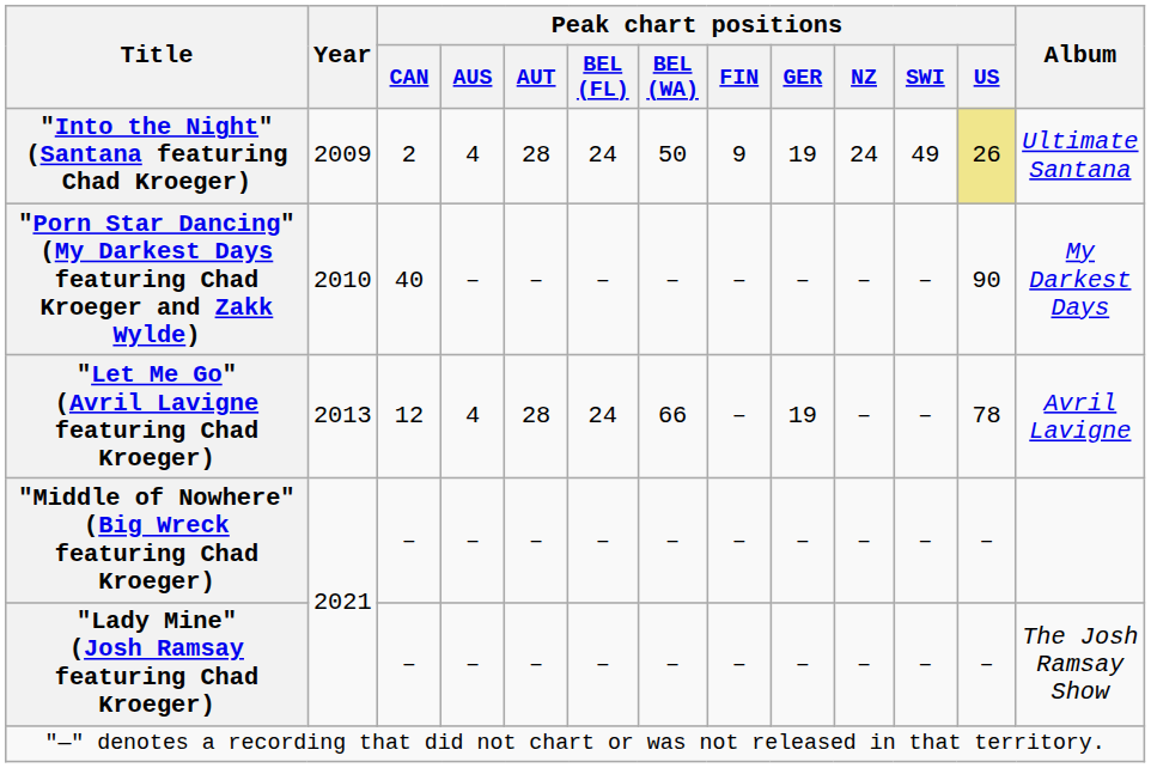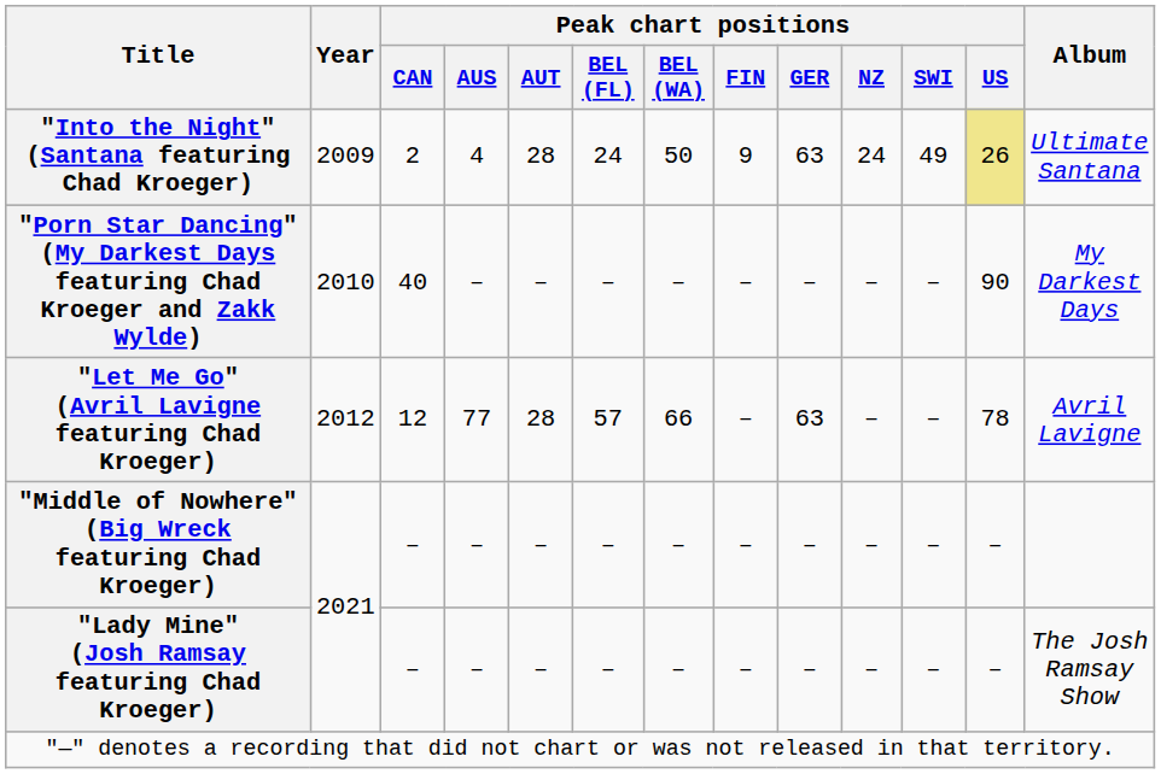 <table class="wikitable plainrowheaders" style="text-align:center;">
 <tr>
 <th scope="col" rowspan="2" style="width:18em;">Title</th>
 <th scope="col" rowspan="2">Year</th>
 <th scope="col" colspan="10">Peak chart positions</th>
 <th scope="col" rowspan="2">Album</th>
 </tr>
 <tr>
 <th scope="col" style="width:3em;font-size:90%;"><a href='#'>CAN</a><br></th>
 <th scope="col" style="width:3em;font-size:90%;"><a href='#'>AUS</a><br></th>
 <th scope="col" style="width:3em;font-size:90%;"><a href='#'>AUT</a><br></th>
 <th scope="col" style="width:3em;font-size:90%;"><a href='#'>BEL (FL)</a><br></th>
 <th scope="col" style="width:3em;font-size:90%;"><a href='#'>BEL (WA)</a><br></th>
 <th scope="col" style="width:3em;font-size:90%;"><a href='#'>FIN</a><br></th>
 <th scope="col" style="width:3em;font-size:90%;"><a href='#'>GER</a><br></th>
 <th scope="col" style="width:3em;font-size:90%;"><a href='#'>NZ</a><br></th>
 <th scope="col" style="width:3em;font-size:90%;"><a href='#'>SWI</a><br></th>
 <th scope="col" style="width:3em;font-size:90%;"><a href='#'>US</a><br></th>
 </tr>
 <tr>
 <th scope="row">"<a href='#'>Into the Night</a>"<br><span>(<a href='#'>Santana</a> featuring Chad Kroeger)</span></th>
 <td>2009</td>
 <td>2</td>
 <td>4</td>
 <td>28</td>
 <td>24</td>
 <td>50</td>
 <td>9</td>
-<td>19</td>
+<td>63</td>
 <td>24</td>
 <td>49</td>
 <td style="background: khaki;">26</td>
 <td><em><a href='#'>Ultimate Santana</a></em></td>
 </tr>
 <tr>
 <th scope="row">"<a href='#'>Porn Star Dancing</a>"<br><span>(<a href='#'>My Darkest Days</a> featuring Chad Kroeger and <a href='#'>Zakk Wylde</a>)</span></th>
 <td>2010</td>
 <td>40</td>
 <td>–</td>
 <td>–</td>
 <td>–</td>
 <td>–</td>
 <td>–</td>
 <td>–</td>
 <td>–</td>
 <td>–</td>
 <td>90</td>
 <td><em><a href='#'>My Darkest Days</a></em></td>
 </tr>
 <tr>
 <th scope="row">"<a href='#'>Let Me Go</a>"<br><span>(<a href='#'>Avril Lavigne</a> featuring Chad Kroeger)</span></th>
-<td>2013</td>
+<td>2012</td>
 <td>12</td>
-<td>4</td>
+<td>77</td>
 <td>28</td>
-<td>24</td>
+<td>57</td>
 <td>66</td>
 <td>–</td>
-<td>19</td>
+<td>63</td>
 <td>–</td>
 <td>–</td>
 <td>78</td>
 <td><em><a href='#'>Avril Lavigne</a></em></td>
 </tr>
 <tr>
 <th scope="row">"Middle of Nowhere"<br><span>(<a href='#'>Big Wreck</a> featuring Chad Kroeger)</span></th>
 <td rowspan="2">2021</td>
 <td>–</td>
 <td>–</td>
 <td>–</td>
 <td>–</td>
 <td>–</td>
 <td>–</td>
 <td>–</td>
 <td>–</td>
 <td>–</td>
 <td>–</td>
 <td></td>
 </tr>
 <tr>
 <th scope="row">"Lady Mine"<br><span>(<a href='#'>Josh Ramsay</a> featuring Chad Kroeger)</span></th>
 <td>–</td>
 <td>–</td>
 <td>–</td>
 <td>–</td>
 <td>–</td>
 <td>–</td>
 <td>–</td>
 <td>–</td>
 <td>–</td>
 <td>–</td>
 <td><em>The Josh Ramsay Show</em></td>
 </tr>
 <tr>
 <td colspan="15" style="font-size:90%">"—" denotes a recording that did not chart or was not released in that territory.</td>
 </tr>
 </table>
